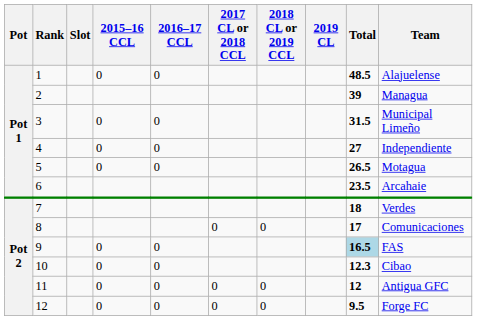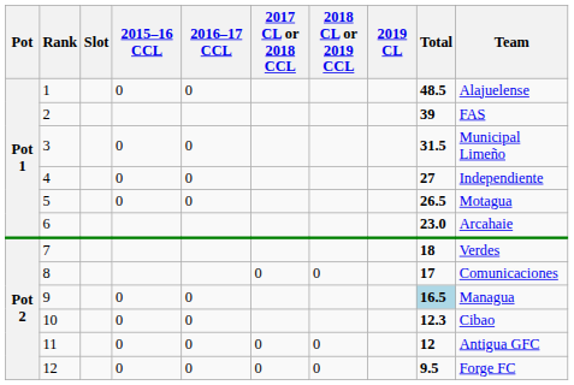 <table class="wikitable sortable">
 <tr>
 <th>Pot</th>
 <th>Rank</th>
 <th>Slot</th>
 <th><a href='#'>2015–16 CCL</a></th>
 <th><a href='#'>2016–17 CCL</a></th>
 <th><a href='#'>2017 CL</a> or<br><a href='#'>2018 CCL</a></th>
 <th><a href='#'>2018 CL</a> or<br><a href='#'>2019 CCL</a></th>
 <th><a href='#'>2019 CL</a></th>
 <th>Total</th>
 <th>Team</th>
 </tr>
 <tr>
 <th rowspan=6>Pot 1</th>
 <td>1</td>
 <td></td>
 <td>0</td>
 <td>0</td>
 <td></td>
 <td></td>
 <td></td>
 <td><strong>48.5</strong></td>
 <td> <a href='#'>Alajuelense</a></td>
 </tr>
 <tr>
 <td>2</td>
 <td></td>
 <td></td>
 <td></td>
 <td></td>
 <td></td>
 <td></td>
 <td><strong>39</strong></td>
-<td> <a href='#'>Managua</a></td>
+<td> <a href='#'>FAS</a></td>
 </tr>
 <tr>
 <td>3</td>
 <td></td>
 <td>0</td>
 <td>0</td>
 <td></td>
 <td></td>
 <td></td>
 <td><strong>31.5</strong></td>
 <td> <a href='#'>Municipal Limeño</a></td>
 </tr>
 <tr>
 <td>4</td>
 <td></td>
 <td>0</td>
 <td>0</td>
 <td></td>
 <td></td>
 <td></td>
 <td><strong>27</strong></td>
 <td> <a href='#'>Independiente</a></td>
 </tr>
 <tr>
 <td>5</td>
 <td></td>
 <td>0</td>
 <td>0</td>
 <td></td>
 <td></td>
 <td></td>
 <td><strong>26.5</strong></td>
 <td> <a href='#'>Motagua</a></td>
 </tr>
 <tr>
 <td>6</td>
 <td></td>
 <td></td>
 <td></td>
 <td></td>
 <td></td>
 <td></td>
-<td><strong>23.5</strong></td>
+<td><strong>23.0</strong></td>
 <td> <a href='#'>Arcahaie</a></td>
 </tr>
 <tr style="border-top:3px solid green;">
 <th rowspan=6>Pot 2</th>
 <td>7</td>
 <td></td>
 <td></td>
 <td></td>
 <td></td>
 <td></td>
 <td></td>
 <td><strong>18</strong></td>
 <td> <a href='#'>Verdes</a></td>
 </tr>
 <tr>
 <td>8</td>
 <td></td>
 <td></td>
 <td></td>
 <td>0</td>
 <td>0</td>
 <td></td>
 <td><strong>17</strong></td>
 <td> <a href='#'>Comunicaciones</a></td>
 </tr>
 <tr>
 <td>9</td>
 <td></td>
 <td>0</td>
 <td>0</td>
 <td></td>
 <td></td>
 <td></td>
 <td style="background: lightblue;"><strong>16.5</strong></td>
-<td> <a href='#'>FAS</a></td>
+<td> <a href='#'>Managua</a></td>
 </tr>
 <tr>
 <td>10</td>
 <td></td>
 <td>0</td>
 <td>0</td>
 <td></td>
 <td></td>
 <td></td>
 <td><strong>12.3</strong></td>
 <td> <a href='#'>Cibao</a></td>
 </tr>
 <tr>
 <td>11</td>
 <td></td>
 <td>0</td>
 <td>0</td>
 <td>0</td>
 <td>0</td>
 <td></td>
 <td><strong>12</strong></td>
 <td> <a href='#'>Antigua GFC</a></td>
 </tr>
 <tr>
 <td>12</td>
 <td></td>
 <td>0</td>
 <td>0</td>
 <td>0</td>
 <td>0</td>
 <td></td>
 <td><strong>9.5</strong></td>
 <td> <a href='#'>Forge FC</a></td>
 </tr>
 </table>
